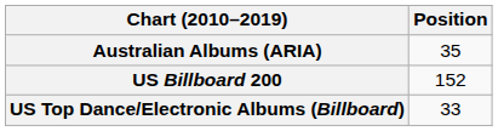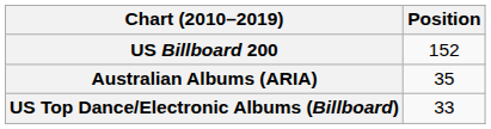 <table class="wikitable plainrowheaders" style="text-align:center">
 <tr>
 <th scope="col">Chart (2010–2019)</th>
 <th scope="col">Position</th>
 </tr>
 <tr>
+<th scope="row">US <em>Billboard</em> 200</th>
+<td>152</td>
+</tr>
+<tr>
 <th scope="row">Australian Albums (ARIA)</th>
 <td>35</td>
-</tr>
-<tr>
-<th scope="row">US <em>Billboard</em> 200</th>
-<td>152</td>
 </tr>
 <tr>
 <th scope="row">US Top Dance/Electronic Albums (<em>Billboard</em>)</th>
 <td>33</td>
 </tr>
 </table>
